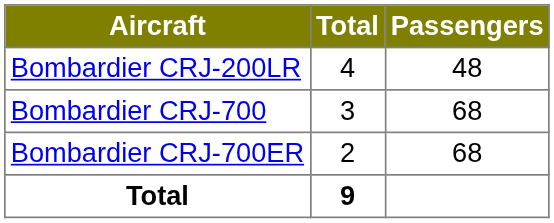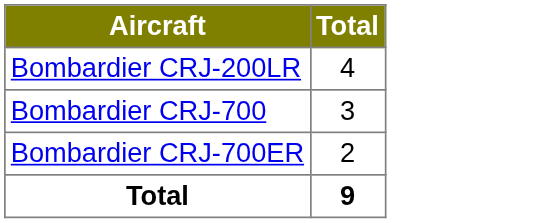 <table class="toccolours" border="1" cellpadding="3" style="border-collapse:collapse">
 <tr style="background:olive; color:white;">
 <th>Aircraft</th>
 <th>Total</th>
-<th>Passengers</th>
 </tr>
 <tr>
 <td><a href='#'>Bombardier CRJ-200LR</a></td>
 <td align="center">4</td>
-<td align="center">48</td>
 </tr>
 <tr>
 <td><a href='#'>Bombardier CRJ-700</a></td>
 <td align="center">3</td>
-<td align="center">68</td>
 </tr>
 <tr>
 <td><a href='#'>Bombardier CRJ-700ER</a></td>
 <td align="center">2</td>
-<td align="center">68</td>
 </tr>
 <tr>
 <th>Total</th>
 <th>9</th>
-<td></td>
 </tr>
 </table>
